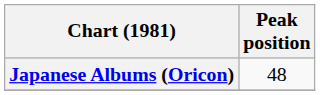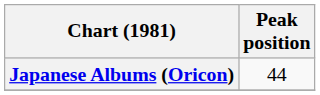 <table class="wikitable sortable plainrowheaders">
 <tr>
 <th>Chart (1981)</th>
 <th>Peak<br>position</th>
 </tr>
 <tr>
 <th scope="row"><a href='#'>Japanese Albums</a> (<a href='#'>Oricon</a>)</th>
-<td align="center">48</td>
+<td align="center">44</td>
 </tr>
 <tr>
 </tr>
 </table>
